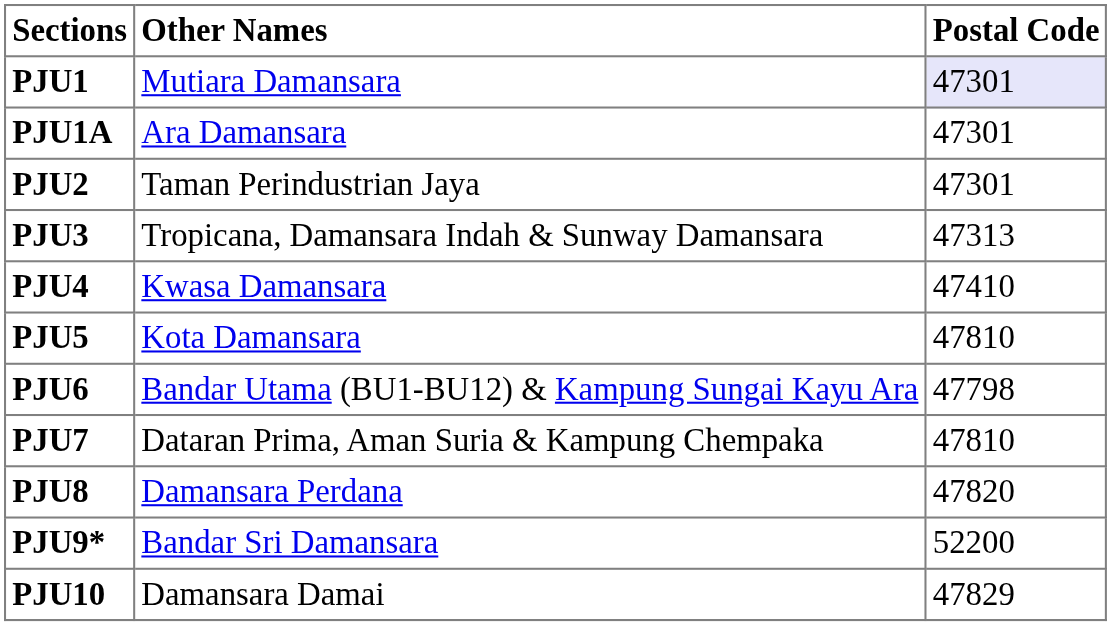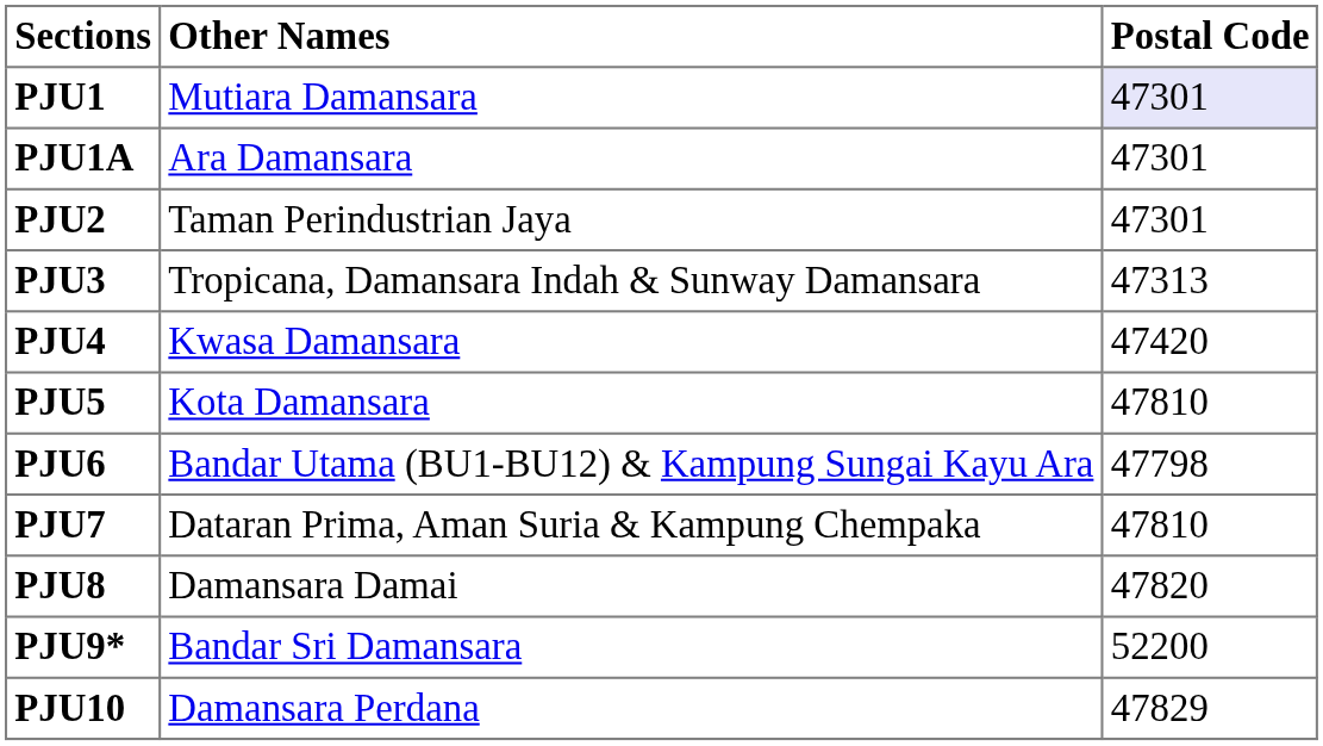 <table class="toccolours sortable" border="1" cellpadding="3" style="border-collapse:collapse; text-align: left;">
 <tr>
 <th align="center">Sections</th>
 <th>Other Names</th>
 <th>Postal Code</th>
 </tr>
 <tr>
 <th align="left">PJU1</th>
 <td><a href='#'>Mutiara Damansara</a></td>
 <td style="background: lavender;">47301</td>
 </tr>
 <tr>
 <th align="left">PJU1A</th>
 <td><a href='#'>Ara Damansara</a></td>
 <td>47301</td>
 </tr>
 <tr>
 <th align="left">PJU2</th>
 <td>Taman Perindustrian Jaya</td>
 <td>47301</td>
 </tr>
 <tr>
 <th align="left">PJU3</th>
 <td>Tropicana, Damansara Indah & Sunway Damansara</td>
 <td>47313</td>
 </tr>
 <tr>
 <th align="left">PJU4</th>
 <td><a href='#'>Kwasa Damansara</a></td>
-<td>47410</td>
+<td>47420</td>
 </tr>
 <tr>
 <th align="left">PJU5</th>
 <td><a href='#'>Kota Damansara</a></td>
 <td>47810</td>
 </tr>
 <tr>
 <th align="left">PJU6</th>
 <td><a href='#'>Bandar Utama</a> (BU1-BU12) & <a href='#'>Kampung Sungai Kayu Ara</a></td>
 <td>47798</td>
 </tr>
 <tr>
 <th align="left">PJU7</th>
 <td>Dataran Prima, Aman Suria & Kampung Chempaka</td>
 <td>47810</td>
 </tr>
 <tr>
 <th align="left">PJU8</th>
-<td><a href='#'>Damansara Perdana</a></td>
+<td>Damansara Damai</td>
 <td>47820</td>
 </tr>
 <tr>
 <th align="left">PJU9*</th>
 <td><a href='#'>Bandar Sri Damansara</a></td>
 <td>52200</td>
 </tr>
 <tr>
 <th align="left">PJU10</th>
-<td>Damansara Damai</td>
+<td><a href='#'>Damansara Perdana</a></td>
 <td>47829</td>
 </tr>
 <tr>
 </tr>
 </table>
